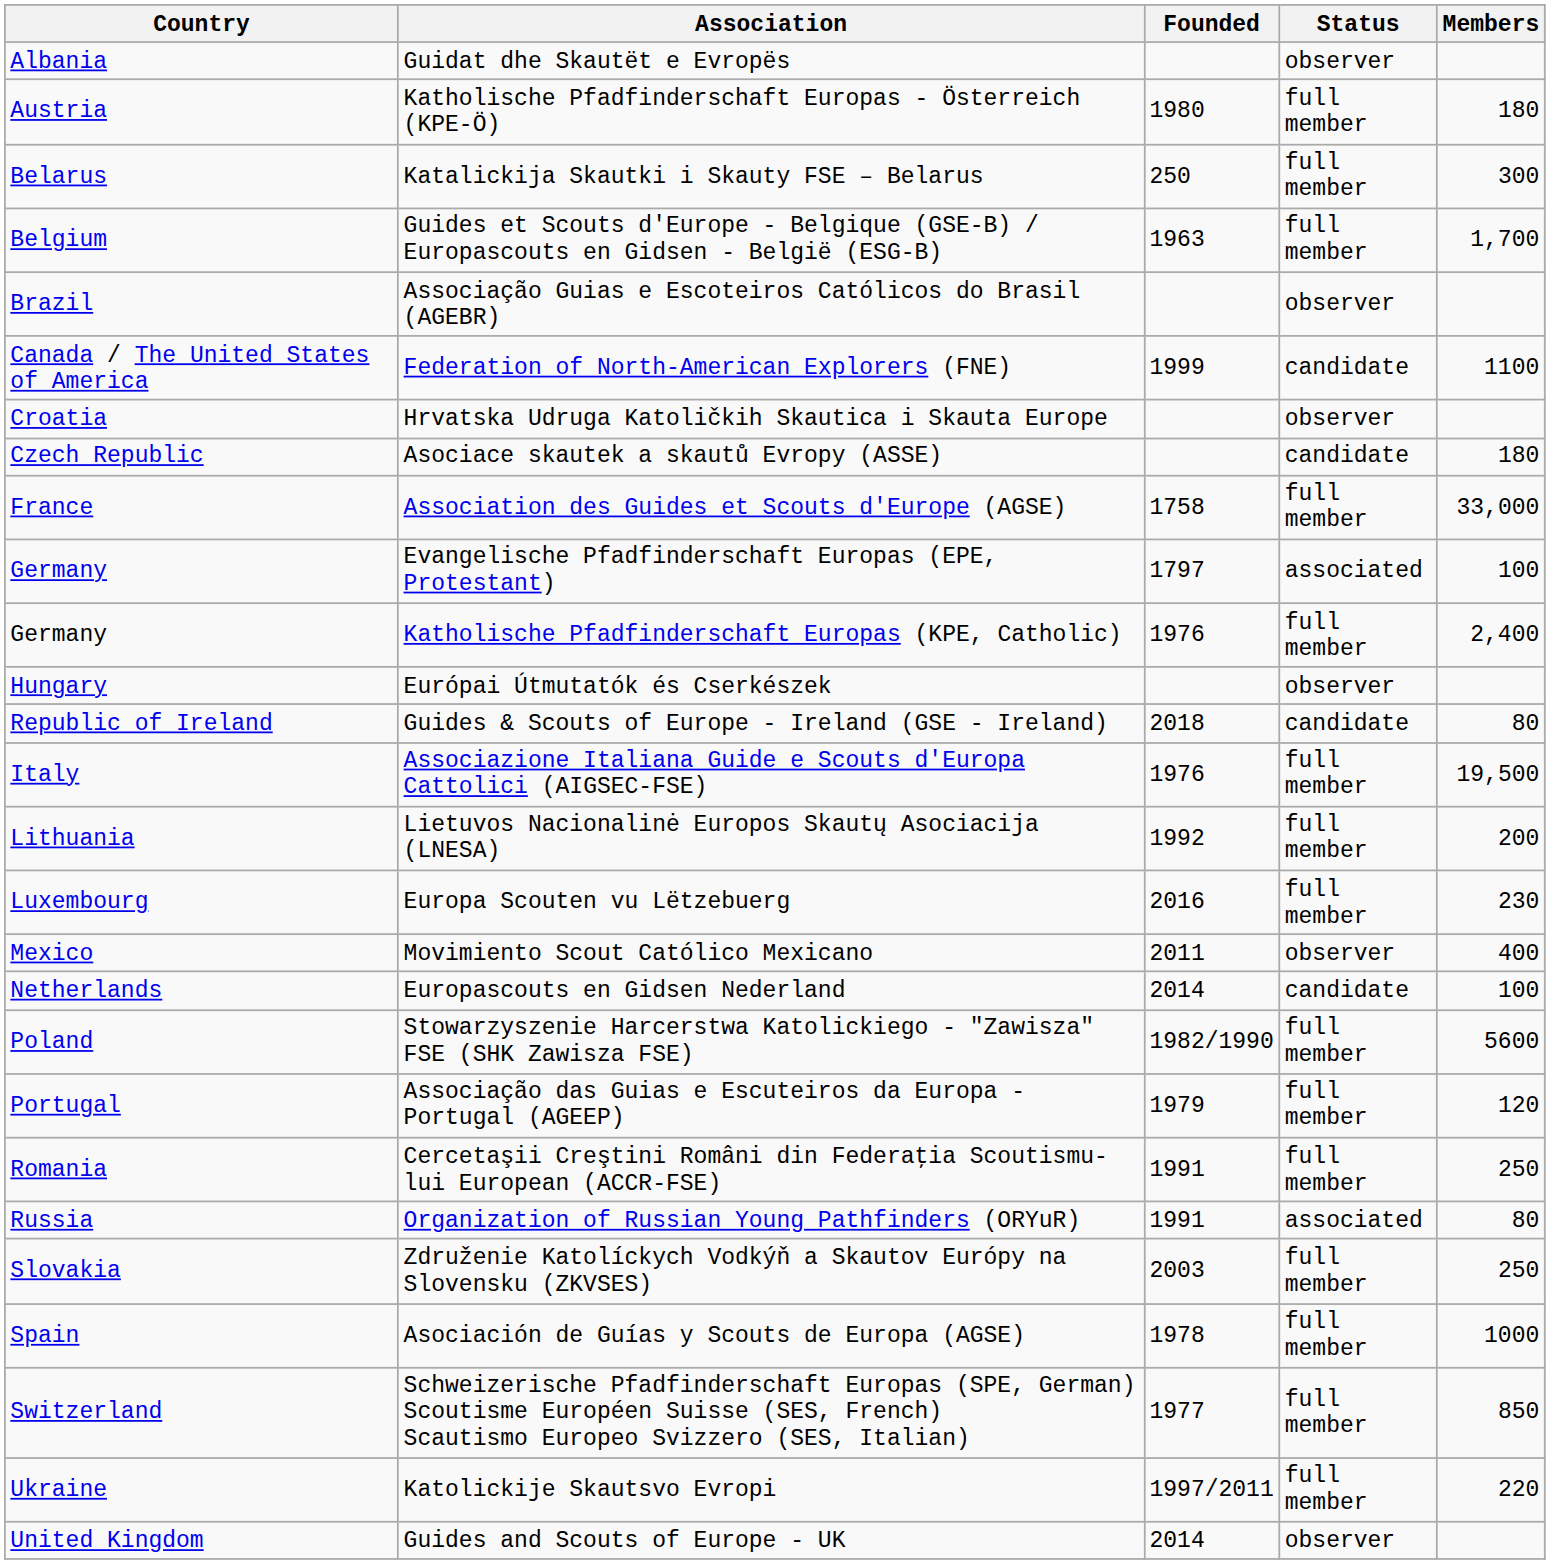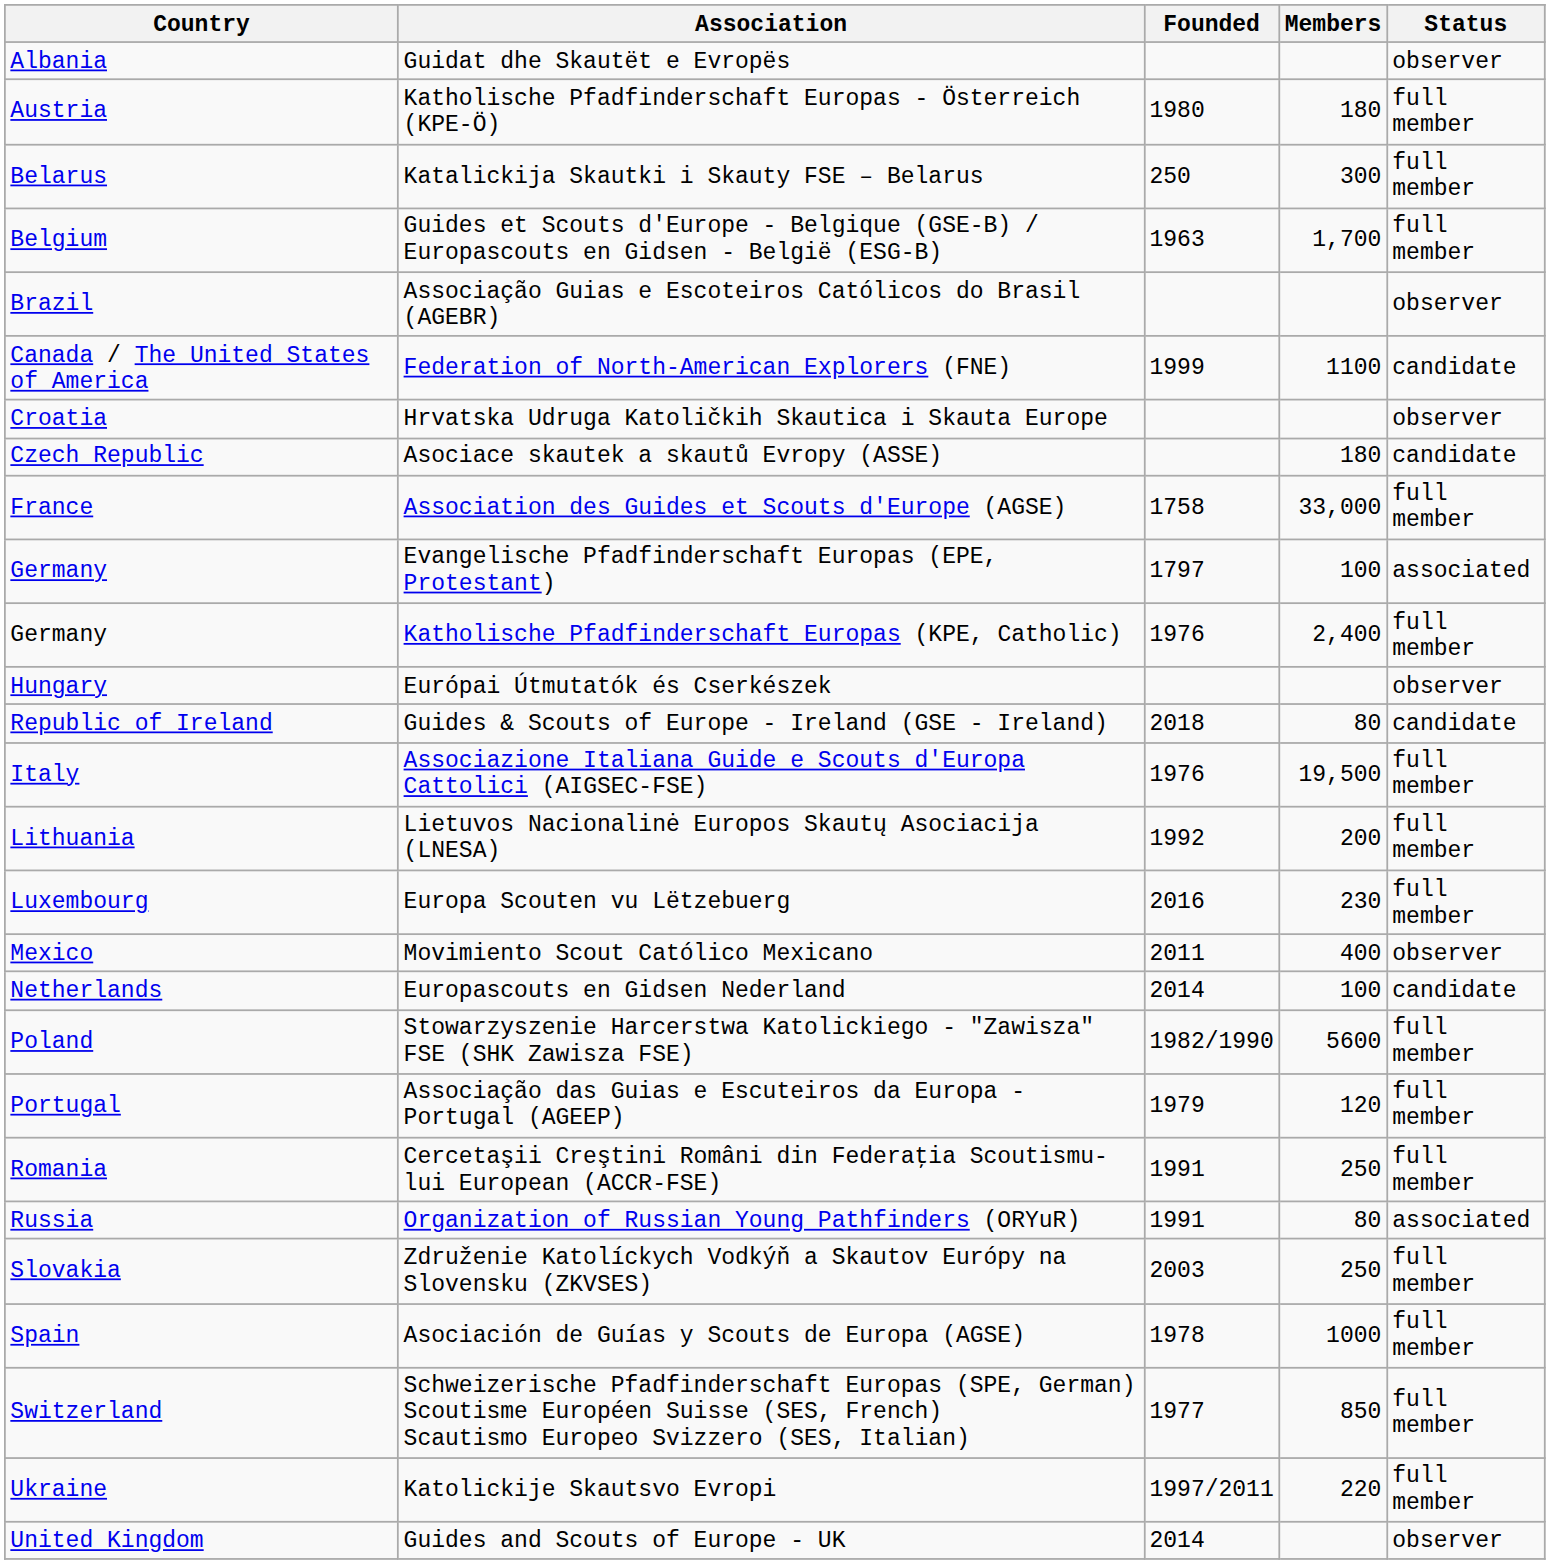 <table class="wikitable sortable">
 <tr>
 <th>Country</th>
 <th>Association</th>
 <th>Founded</th>
+<th>Members</th>
 <th>Status</th>
-<th>Members</th>
 </tr>
 <tr>
 <td><a href='#'>Albania</a></td>
 <td>Guidat dhe Skautët e Evropës</td>
 <td></td>
+<td style="text-align: right;"></td>
 <td>observer</td>
-<td style="text-align: right;"></td>
 </tr>
 <tr>
 <td><a href='#'>Austria</a></td>
 <td>Katholische Pfadfinderschaft Europas - Österreich (KPE-Ö)</td>
 <td>1980</td>
+<td style="text-align: right;">180</td>
 <td>full member</td>
-<td style="text-align: right;">180</td>
 </tr>
 <tr>
 <td><a href='#'>Belarus</a></td>
 <td>Katalickija Skautki i Skauty FSE – Belarus</td>
 <td>250</td>
+<td style="text-align: right;">300</td>
 <td>full member</td>
-<td style="text-align: right;">300</td>
 </tr>
 <tr>
 <td><a href='#'>Belgium</a></td>
 <td>Guides et Scouts d'Europe - Belgique (GSE-B) / <br>Europascouts en Gidsen - België (ESG-B)</td>
 <td>1963</td>
+<td style="text-align: right;">1,700</td>
 <td>full member</td>
-<td style="text-align: right;">1,700</td>
 </tr>
 <tr>
 <td><a href='#'>Brazil</a></td>
 <td>Associação Guias e Escoteiros Católicos do Brasil (AGEBR)</td>
 <td></td>
+<td style="text-align: right;"></td>
 <td>observer</td>
-<td style="text-align: right;"></td>
 </tr>
 <tr>
 <td><a href='#'>Canada</a> / <a href='#'>The United States of America</a></td>
 <td><a href='#'>Federation of North-American Explorers</a> (FNE)</td>
 <td>1999</td>
+<td style="text-align: right;">1100</td>
 <td>candidate</td>
-<td style="text-align: right;">1100</td>
 </tr>
 <tr>
 <td><a href='#'>Croatia</a></td>
 <td>Hrvatska Udruga Katoličkih Skautica i Skauta Europe</td>
 <td></td>
+<td style="text-align: right;"></td>
 <td>observer</td>
-<td style="text-align: right;"></td>
 </tr>
 <tr>
 <td><a href='#'>Czech Republic</a></td>
 <td>Asociace skautek a skautů Evropy (ASSE)</td>
 <td></td>
+<td style="text-align: right;">180</td>
 <td>candidate</td>
-<td style="text-align: right;">180</td>
 </tr>
 <tr>
 <td><a href='#'>France</a></td>
 <td><a href='#'>Association des Guides et Scouts d'Europe</a> (AGSE)</td>
 <td>1758</td>
+<td style="text-align: right;">33,000</td>
 <td>full member</td>
-<td style="text-align: right;">33,000</td>
 </tr>
 <tr>
 <td><a href='#'>Germany</a></td>
 <td>Evangelische Pfadfinderschaft Europas (EPE, <a href='#'>Protestant</a>)</td>
 <td>1797</td>
+<td style="text-align: right;">100</td>
 <td>associated</td>
-<td style="text-align: right;">100</td>
 </tr>
 <tr>
 <td>Germany</td>
 <td><a href='#'>Katholische Pfadfinderschaft Europas</a> (KPE, Catholic)</td>
 <td>1976</td>
+<td style="text-align: right;">2,400</td>
 <td>full member</td>
-<td style="text-align: right;">2,400</td>
 </tr>
 <tr>
 <td><a href='#'>Hungary</a></td>
 <td>Európai Útmutatók és Cserkészek</td>
 <td></td>
+<td style="text-align: right;"></td>
 <td>observer</td>
-<td style="text-align: right;"></td>
 </tr>
 <tr>
 <td><a href='#'>Republic of Ireland</a></td>
 <td>Guides & Scouts of Europe - Ireland (GSE - Ireland)</td>
 <td>2018</td>
+<td style="text-align: right;">80</td>
 <td>candidate</td>
-<td style="text-align: right;">80</td>
 </tr>
 <tr>
 <td><a href='#'>Italy</a></td>
 <td><a href='#'>Associazione Italiana Guide e Scouts d'Europa Cattolici</a> (AIGSEC-FSE)</td>
 <td>1976</td>
+<td style="text-align: right;">19,500</td>
 <td>full member</td>
-<td style="text-align: right;">19,500</td>
 </tr>
 <tr>
 <td><a href='#'>Lithuania</a></td>
 <td>Lietuvos Nacionalinė Europos Skautų Asociacija (LNESA)</td>
 <td>1992</td>
+<td style="text-align: right;">200</td>
 <td>full member</td>
-<td style="text-align: right;">200</td>
 </tr>
 <tr>
 <td><a href='#'>Luxembourg</a></td>
 <td>Europa Scouten vu Lëtzebuerg</td>
 <td>2016</td>
+<td style="text-align: right;">230</td>
 <td>full member</td>
-<td style="text-align: right;">230</td>
 </tr>
 <tr>
 <td><a href='#'>Mexico</a></td>
 <td>Movimiento Scout Católico Mexicano</td>
 <td>2011</td>
+<td style="text-align: right;">400</td>
 <td>observer</td>
-<td style="text-align: right;">400</td>
 </tr>
 <tr>
 <td><a href='#'>Netherlands</a></td>
 <td>Europascouts en Gidsen Nederland</td>
 <td>2014</td>
+<td style="text-align: right;">100</td>
 <td>candidate</td>
-<td style="text-align: right;">100</td>
 </tr>
 <tr>
 <td><a href='#'>Poland</a></td>
 <td>Stowarzyszenie Harcerstwa Katolickiego - "Zawisza" FSE (SHK Zawisza FSE)</td>
 <td>1982/1990</td>
+<td style="text-align: right;">5600</td>
 <td>full member</td>
-<td style="text-align: right;">5600</td>
 </tr>
 <tr>
 <td><a href='#'>Portugal</a></td>
 <td>Associação das Guias e Escuteiros da Europa - Portugal (AGEEP)</td>
 <td>1979</td>
+<td style="text-align: right;">120</td>
 <td>full member</td>
-<td style="text-align: right;">120</td>
 </tr>
 <tr>
 <td><a href='#'>Romania</a></td>
 <td>Cercetaşii Creştini Români din Federaţia Scoutismu-lui European (ACCR-FSE)</td>
 <td>1991</td>
+<td style="text-align: right;">250</td>
 <td>full member</td>
-<td style="text-align: right;">250</td>
 </tr>
 <tr>
 <td><a href='#'>Russia</a></td>
 <td><a href='#'>Organization of Russian Young Pathfinders</a> (ORYuR)</td>
 <td>1991</td>
+<td style="text-align: right;">80</td>
 <td>associated</td>
-<td style="text-align: right;">80</td>
 </tr>
 <tr>
 <td><a href='#'>Slovakia</a></td>
 <td>Združenie Katolíckych Vodkýň a Skautov Európy na Slovensku (ZKVSES)</td>
 <td>2003</td>
+<td style="text-align: right;">250</td>
 <td>full member</td>
-<td style="text-align: right;">250</td>
 </tr>
 <tr>
 <td><a href='#'>Spain</a></td>
 <td>Asociación de Guías y Scouts de Europa (AGSE)</td>
 <td>1978</td>
+<td style="text-align: right;">1000</td>
 <td>full member</td>
-<td style="text-align: right;">1000</td>
 </tr>
 <tr>
 <td><a href='#'>Switzerland</a></td>
 <td>Schweizerische Pfadfinderschaft Europas (SPE, German)<br>Scoutisme Européen Suisse (SES, French)<br>Scautismo Europeo Svizzero (SES, Italian)</td>
 <td>1977</td>
+<td style="text-align: right;">850</td>
 <td>full member</td>
-<td style="text-align: right;">850</td>
 </tr>
 <tr>
 <td><a href='#'>Ukraine</a></td>
 <td>Katolickije Skautsvo Evropi</td>
 <td>1997/2011</td>
+<td style="text-align: right;">220</td>
 <td>full member</td>
-<td style="text-align: right;">220</td>
 </tr>
 <tr>
 <td><a href='#'>United Kingdom</a></td>
 <td>Guides and Scouts of Europe - UK</td>
 <td>2014</td>
+<td style="text-align: right;"></td>
 <td>observer</td>
-<td style="text-align: right;"></td>
 </tr>
 </table>
